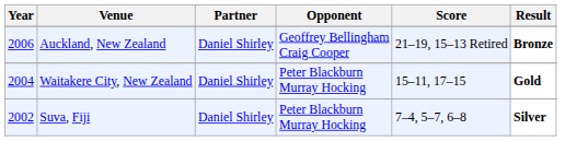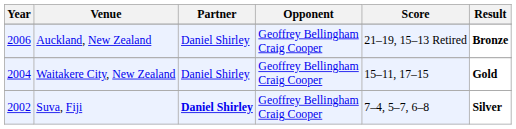 <table class="sortable wikitable" style="font-size: 90%;">
 <tr>
 <th>Year</th>
 <th>Venue</th>
 <th>Partner</th>
 <th>Opponent</th>
 <th>Score</th>
 <th>Result</th>
 </tr>
 <tr>
 </tr>
 <tr style="background:#ECF2FF">
 <td align="center"><a href='#'>2006</a></td>
 <td align="left"><a href='#'>Auckland</a>, <a href='#'>New Zealand</a></td>
 <td align="left"> <a href='#'>Daniel Shirley</a></td>
 <td align="left"> <a href='#'>Geoffrey Bellingham</a> <br>  <a href='#'>Craig Cooper</a></td>
 <td align="left">21–19, 15–13 Retired</td>
 <td style="text-align:left; background:white"> <strong>Bronze</strong></td>
 </tr>
 <tr>
 </tr>
 <tr style="background:#ECF2FF">
 <td align="center"><a href='#'>2004</a></td>
 <td align="left"><a href='#'>Waitakere City</a>, <a href='#'>New Zealand</a></td>
 <td align="left"> <a href='#'>Daniel Shirley</a></td>
-<td align="left"> <a href='#'>Peter Blackburn</a> <br>  <a href='#'>Murray Hocking</a></td>
+<td align="left"> <a href='#'>Geoffrey Bellingham</a> <br>  <a href='#'>Craig Cooper</a></td>
 <td align="left">15–11, 17–15</td>
 <td style="text-align:left; background:white"> <strong>Gold</strong></td>
 </tr>
 <tr>
 </tr>
 <tr style="background:#ECF2FF">
 <td align="center"><a href='#'>2002</a></td>
 <td align="left"><a href='#'>Suva</a>, <a href='#'>Fiji</a></td>
-<td align="left"> <a href='#'>Daniel Shirley</a></td>
-<td align="left"> <a href='#'>Peter Blackburn</a> <br>  <a href='#'>Murray Hocking</a></td>
+<td align="left"><strong> <a href='#'>Daniel Shirley</a></strong></td>
+<td align="left"> <a href='#'>Geoffrey Bellingham</a> <br>  <a href='#'>Craig Cooper</a></td>
 <td align="left">7–4, 5–7, 6–8</td>
 <td style="text-align:left; background:white"> <strong>Silver</strong></td>
 </tr>
 </table>
